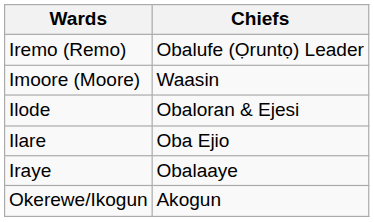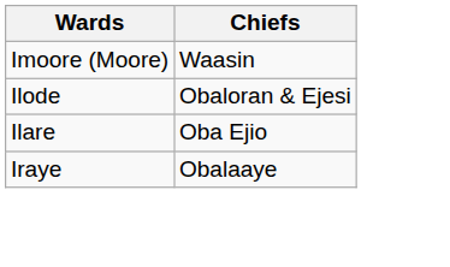 <table class="wikitable">
 <tr>
 <th>Wards</th>
 <th>Chiefs</th>
-</tr>
-<tr>
-<td>Iremo (Remo)</td>
-<td>Obalufe (Ọruntọ) Leader</td>
 </tr>
 <tr>
 <td>Imoore (Moore)</td>
 <td>Waasin</td>
 </tr>
 <tr>
 <td>Ilode</td>
 <td>Obaloran & Ejesi</td>
 </tr>
 <tr>
 <td>Ilare</td>
 <td>Oba Ejio</td>
 </tr>
 <tr>
 <td>Iraye</td>
 <td>Obalaaye</td>
 </tr>
-<tr>
-<td>Okerewe/Ikogun</td>
-<td>Akogun</td>
-</tr>
 </table>
